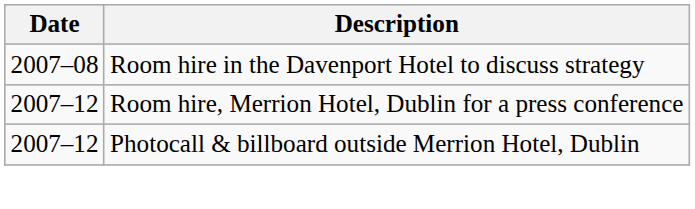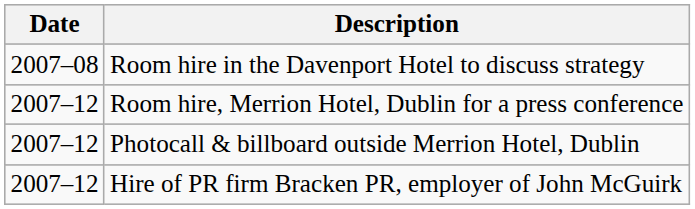 <table class="wikitable">
 <tr>
 <th>Date</th>
 <th>Description</th>
 </tr>
 <tr>
 <td>2007–08</td>
 <td>Room hire in the Davenport Hotel to discuss strategy</td>
 </tr>
 <tr>
 <td>2007–12</td>
 <td>Room hire, Merrion Hotel, Dublin for a press conference</td>
 </tr>
 <tr>
 <td>2007–12</td>
 <td>Photocall & billboard outside Merrion Hotel, Dublin</td>
 </tr>
+<tr>
+<td>2007–12</td>
+<td>Hire of PR firm Bracken PR, employer of John McGuirk</td>
+</tr>
 </table>
